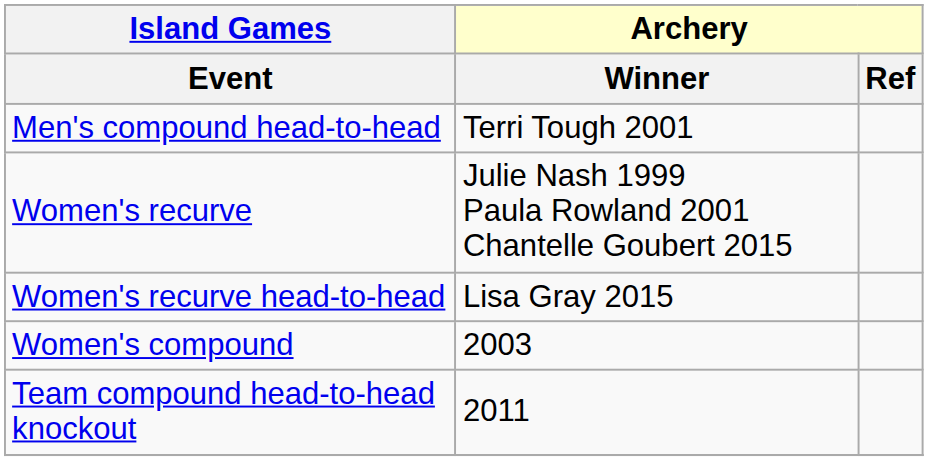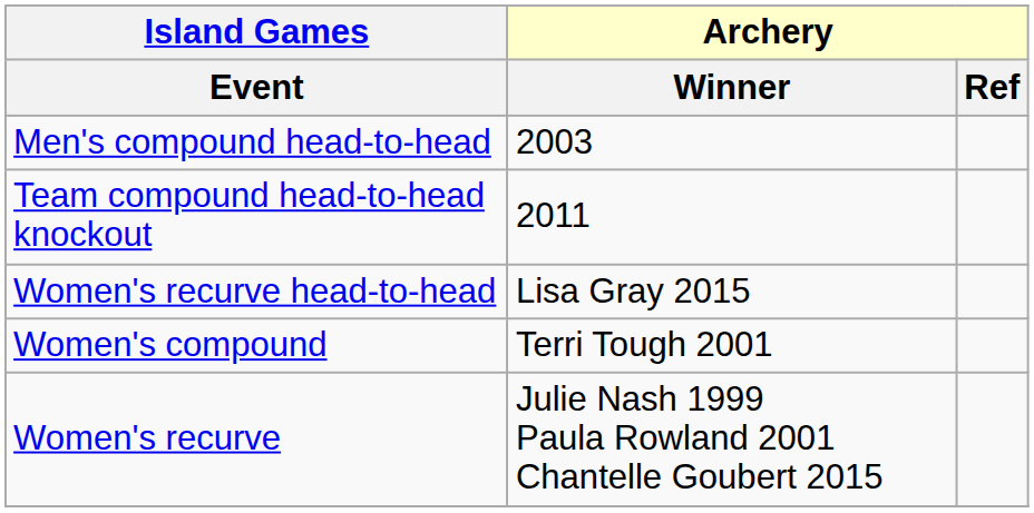 <table class="wikitable collapsible collapsed">
 <tr>
 <th><a href='#'>Island Games</a></th>
 <th colspan=2 style="background:#ffc;">Archery </th>
 </tr>
 <tr>
 <th width=225>Event</th>
 <th width=200>Winner</th>
 <th>Ref</th>
 </tr>
 <tr>
 <td><a href='#'>Men's compound head-to-head</a></td>
+<td>2003</td>
+<td></td>
+</tr>
+<tr>
+<td><a href='#'>Team compound head-to-head knockout</a></td>
+<td>2011</td>
+<td></td>
+</tr>
+<tr>
+<td><a href='#'>Women's recurve head-to-head</a></td>
+<td>Lisa Gray 2015</td>
+<td></td>
+</tr>
+<tr>
+<td><a href='#'>Women's compound</a></td>
 <td>Terri Tough 2001</td>
 <td></td>
 </tr>
 <tr>
 <td><a href='#'>Women's recurve</a></td>
 <td>Julie Nash 1999 <br> Paula Rowland 2001 <br> Chantelle Goubert 2015</td>
 <td><br><br></td>
 </tr>
 <tr>
-<td><a href='#'>Women's recurve head-to-head</a></td>
-<td>Lisa Gray 2015</td>
-<td></td>
-</tr>
-<tr>
-<td><a href='#'>Women's compound</a></td>
-<td>2003</td>
-<td></td>
-</tr>
-<tr>
-<td><a href='#'>Team compound head-to-head knockout</a></td>
-<td>2011</td>
-<td></td>
-</tr>
-<tr>
 </tr>
 </table>
